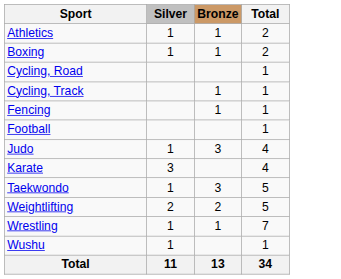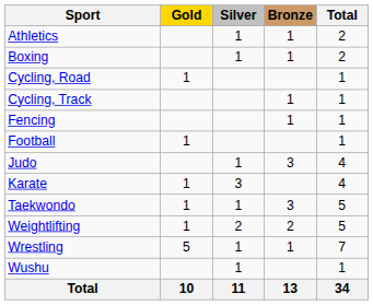 <table class="wikitable sortable" style="text-align:center;">
 <tr>
 <th width=180>Sport</th>
+<th scope="col" style="background:gold; width:55px;">Gold</th>
 <th scope="col" style="background:silver; width:55px;">Silver</th>
 <th scope="col" style="background:#cc9966; width:55px;">Bronze</th>
 <th width=55>Total</th>
 </tr>
 <tr>
 <td align=left><a href='#'>Athletics</a></td>
+<td></td>
 <td>1</td>
 <td>1</td>
 <td>2</td>
 </tr>
 <tr>
 <td align=left><a href='#'>Boxing</a></td>
+<td></td>
 <td>1</td>
 <td>1</td>
 <td>2</td>
 </tr>
 <tr>
 <td align=left><a href='#'>Cycling, Road</a></td>
+<td>1</td>
 <td></td>
 <td></td>
 <td>1</td>
 </tr>
 <tr>
 <td align=left><a href='#'>Cycling, Track</a></td>
 <td></td>
+<td></td>
 <td>1</td>
 <td>1</td>
 </tr>
 <tr>
 <td align=left><a href='#'>Fencing</a></td>
 <td></td>
+<td></td>
 <td>1</td>
 <td>1</td>
 </tr>
 <tr>
 <td align=left><a href='#'>Football</a></td>
+<td>1</td>
 <td></td>
 <td></td>
 <td>1</td>
 </tr>
 <tr>
 <td align=left><a href='#'>Judo</a></td>
+<td></td>
 <td>1</td>
 <td>3</td>
 <td>4</td>
 </tr>
 <tr>
 <td align=left><a href='#'>Karate</a></td>
+<td>1</td>
 <td>3</td>
 <td></td>
 <td>4</td>
 </tr>
 <tr>
 <td align=left><a href='#'>Taekwondo</a></td>
 <td>1</td>
+<td>1</td>
 <td>3</td>
 <td>5</td>
 </tr>
 <tr>
 <td align=left><a href='#'>Weightlifting</a></td>
+<td>1</td>
 <td>2</td>
 <td>2</td>
 <td>5</td>
 </tr>
 <tr>
 <td align=left><a href='#'>Wrestling</a></td>
+<td>5</td>
 <td>1</td>
 <td>1</td>
 <td>7</td>
 </tr>
 <tr>
 <td align=left><a href='#'>Wushu</a></td>
+<td></td>
 <td>1</td>
 <td></td>
 <td>1</td>
 </tr>
 <tr class="sortbottom">
 <th>Total</th>
+<th>10</th>
 <th>11</th>
 <th>13</th>
 <th>34</th>
 </tr>
 </table>
